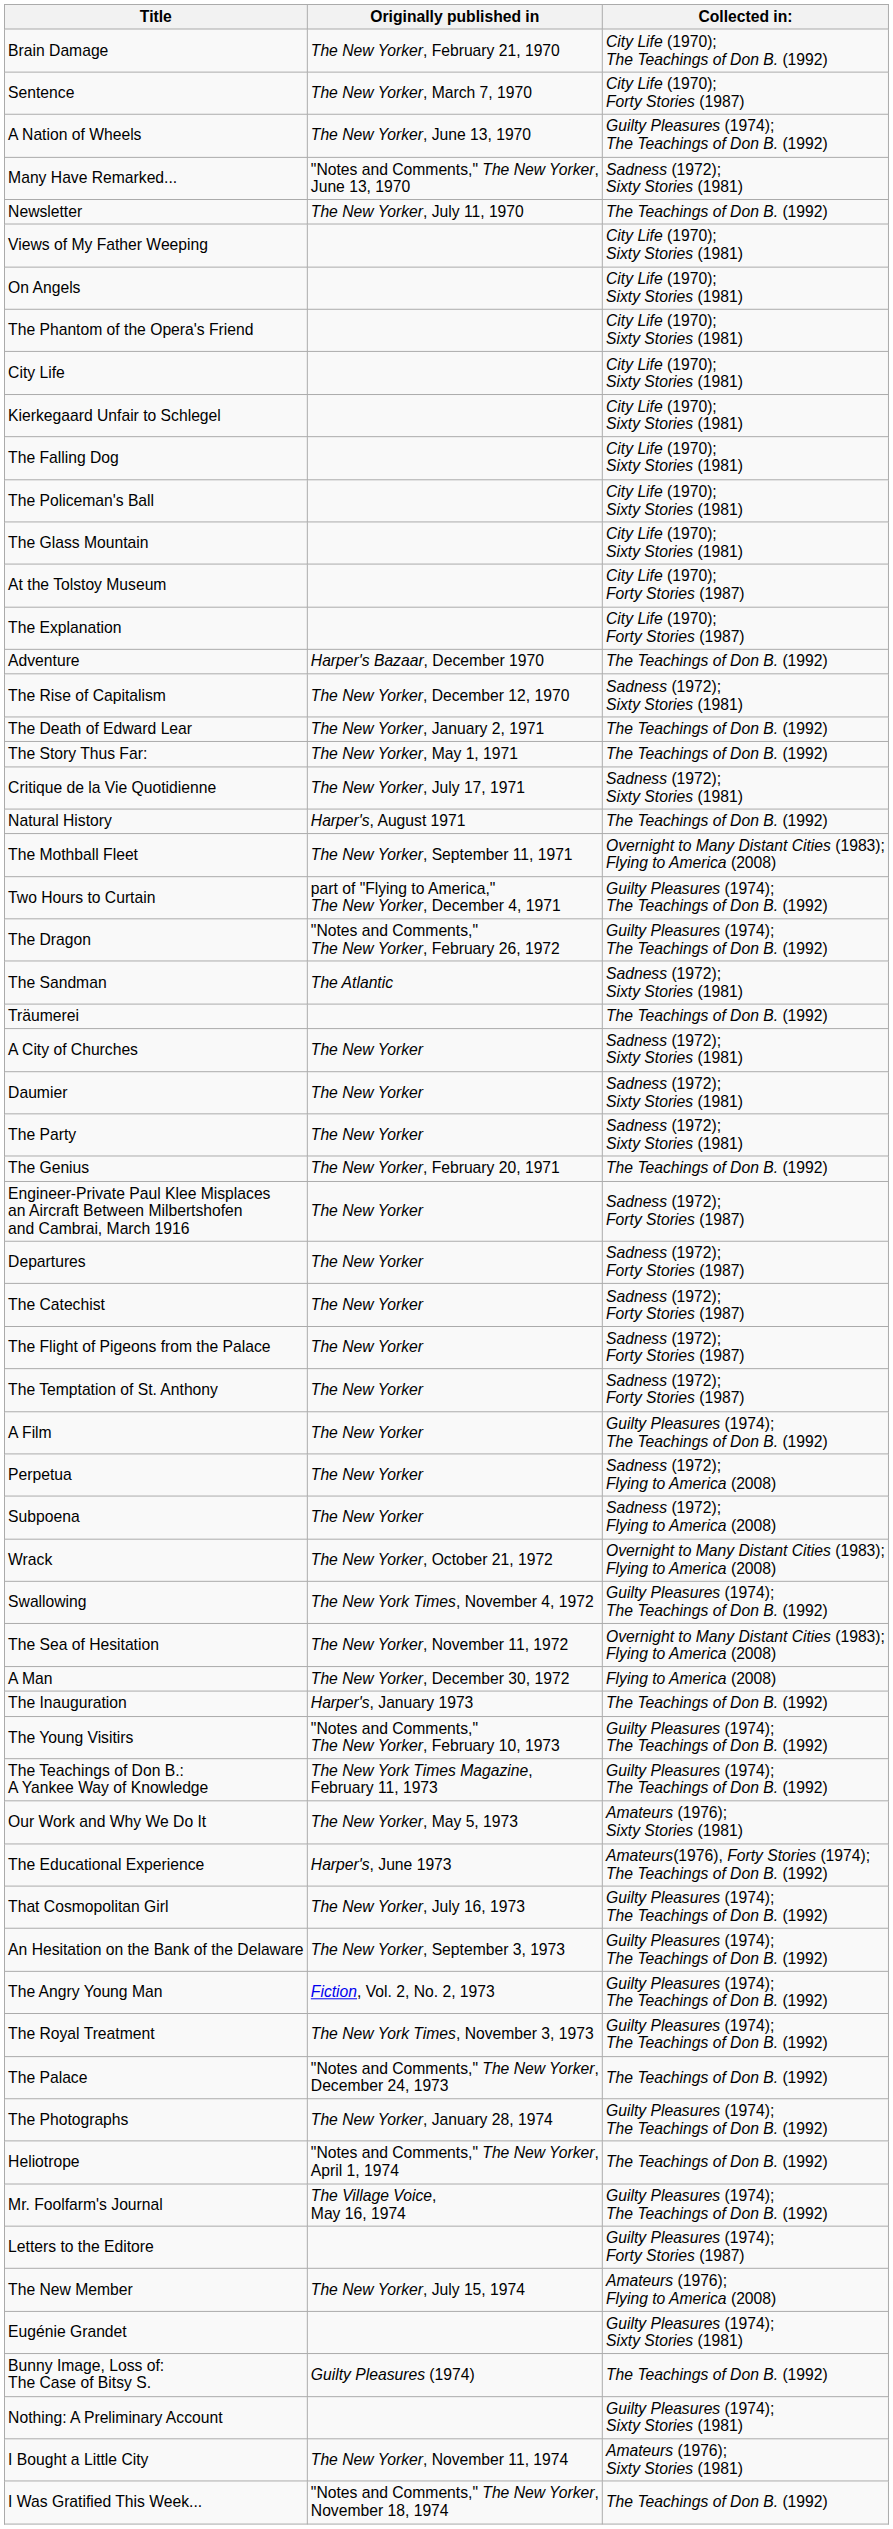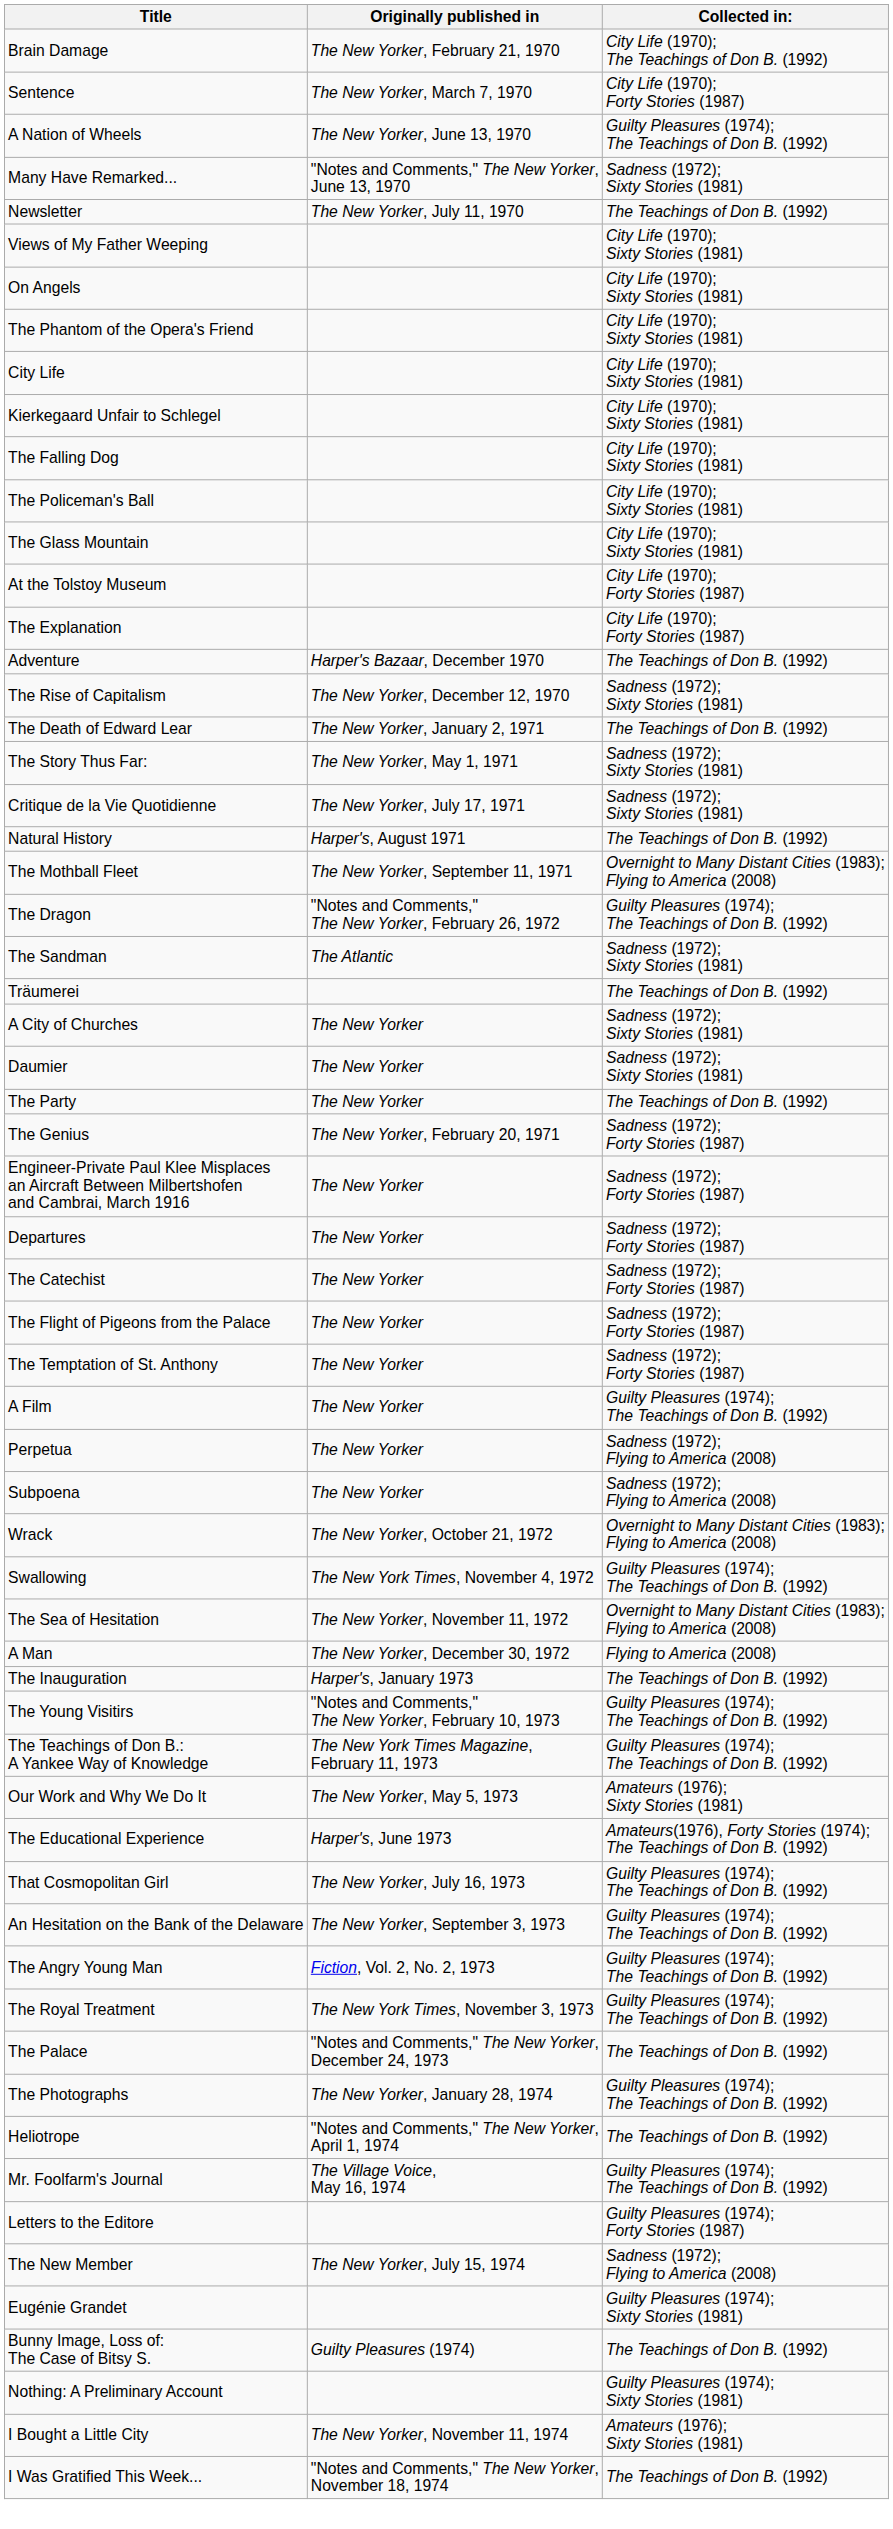 <table class="wikitable">
 <tr>
 <th>Title</th>
 <th>Originally published in</th>
 <th>Collected in:</th>
 </tr>
 <tr>
 <td>Brain Damage</td>
 <td><em>The New Yorker</em>, February 21, 1970</td>
 <td><em>City Life</em> (1970);<br><em>The Teachings of Don B.</em> (1992)</td>
 </tr>
 <tr>
 <td>Sentence</td>
 <td><em>The New Yorker</em>, March 7, 1970</td>
 <td><em>City Life</em> (1970);<br><em>Forty Stories</em> (1987)</td>
 </tr>
 <tr>
 <td>A Nation of Wheels</td>
 <td><em>The New Yorker</em>, June 13, 1970</td>
 <td><em>Guilty Pleasures</em> (1974);<br><em>The Teachings of Don B.</em> (1992)</td>
 </tr>
 <tr>
 <td>Many Have Remarked...</td>
 <td>"Notes and Comments," <em>The New Yorker</em>,<br>June 13, 1970</td>
 <td><em>Sadness</em> (1972);<br><em>Sixty Stories</em> (1981)</td>
 </tr>
 <tr>
 <td>Newsletter</td>
 <td><em>The New Yorker</em>, July 11, 1970</td>
 <td><em>The Teachings of Don B.</em> (1992)</td>
 </tr>
 <tr>
 <td>Views of My Father Weeping</td>
 <td></td>
 <td><em>City Life</em> (1970);<br><em>Sixty Stories</em> (1981)</td>
 </tr>
 <tr>
 <td>On Angels</td>
 <td></td>
 <td><em>City Life</em> (1970);<br><em>Sixty Stories</em> (1981)</td>
 </tr>
 <tr>
 <td>The Phantom of the Opera's Friend</td>
 <td></td>
 <td><em>City Life</em> (1970);<br><em>Sixty Stories</em> (1981)</td>
 </tr>
 <tr>
 <td>City Life</td>
 <td></td>
 <td><em>City Life</em> (1970);<br><em>Sixty Stories</em> (1981)</td>
 </tr>
 <tr>
 <td>Kierkegaard Unfair to Schlegel</td>
 <td></td>
 <td><em>City Life</em> (1970);<br><em>Sixty Stories</em> (1981)</td>
 </tr>
 <tr>
 <td>The Falling Dog</td>
 <td></td>
 <td><em>City Life</em> (1970);<br><em>Sixty Stories</em> (1981)</td>
 </tr>
 <tr>
 <td>The Policeman's Ball</td>
 <td></td>
 <td><em>City Life</em> (1970);<br><em>Sixty Stories</em> (1981)</td>
 </tr>
 <tr>
 <td>The Glass Mountain</td>
 <td></td>
 <td><em>City Life</em> (1970);<br><em>Sixty Stories</em> (1981)</td>
 </tr>
 <tr>
 <td>At the Tolstoy Museum</td>
 <td></td>
 <td><em>City Life</em> (1970);<br><em>Forty Stories</em> (1987)</td>
 </tr>
 <tr>
 <td>The Explanation</td>
 <td></td>
 <td><em>City Life</em> (1970);<br><em>Forty Stories</em> (1987)</td>
 </tr>
 <tr>
 <td>Adventure</td>
 <td><em>Harper's Bazaar</em>, December 1970</td>
 <td><em>The Teachings of Don B.</em> (1992)</td>
 </tr>
 <tr>
 <td>The Rise of Capitalism</td>
 <td><em>The New Yorker</em>, December 12, 1970</td>
 <td><em>Sadness</em> (1972);<br><em>Sixty Stories</em> (1981)</td>
 </tr>
 <tr>
 <td>The Death of Edward Lear</td>
 <td><em>The New Yorker</em>, January 2, 1971</td>
 <td><em>The Teachings of Don B.</em> (1992)</td>
 </tr>
 <tr>
 <td>The Story Thus Far:</td>
 <td><em>The New Yorker</em>, May 1, 1971</td>
-<td><em>The Teachings of Don B.</em> (1992)</td>
+<td><em>Sadness</em> (1972);<br><em>Sixty Stories</em> (1981)</td>
 </tr>
 <tr>
 <td>Critique de la Vie Quotidienne</td>
 <td><em>The New Yorker</em>, July 17, 1971</td>
 <td><em>Sadness</em> (1972);<br><em>Sixty Stories</em> (1981)</td>
 </tr>
 <tr>
 <td>Natural History</td>
 <td><em>Harper's</em>, August 1971</td>
 <td><em>The Teachings of Don B.</em> (1992)</td>
 </tr>
 <tr>
 <td>The Mothball Fleet</td>
 <td><em>The New Yorker</em>, September 11, 1971</td>
 <td><em>Overnight to Many Distant Cities</em> (1983);<br><em>Flying to America</em> (2008)</td>
-</tr>
-<tr>
-<td>Two Hours to Curtain</td>
-<td>part of "Flying to America,"<br><em>The New Yorker</em>, December 4, 1971</td>
-<td><em>Guilty Pleasures</em> (1974);<br><em>The Teachings of Don B.</em> (1992)</td>
 </tr>
 <tr>
 <td>The Dragon</td>
 <td>"Notes and Comments,"<br><em>The New Yorker</em>, February 26, 1972</td>
 <td><em>Guilty Pleasures</em> (1974);<br><em>The Teachings of Don B.</em> (1992)</td>
 </tr>
 <tr>
 <td>The Sandman</td>
 <td><em>The Atlantic</em></td>
 <td><em>Sadness</em> (1972);<br><em>Sixty Stories</em> (1981)</td>
 </tr>
 <tr>
 <td>Träumerei</td>
 <td></td>
 <td><em>The Teachings of Don B.</em> (1992)</td>
 </tr>
 <tr>
 <td>A City of Churches</td>
 <td><em>The New Yorker</em></td>
 <td><em>Sadness</em> (1972);<br><em>Sixty Stories</em> (1981)</td>
 </tr>
 <tr>
 <td>Daumier</td>
 <td><em>The New Yorker</em></td>
 <td><em>Sadness</em> (1972);<br><em>Sixty Stories</em> (1981)</td>
 </tr>
 <tr>
 <td>The Party</td>
 <td><em>The New Yorker</em></td>
-<td><em>Sadness</em> (1972);<br><em>Sixty Stories</em> (1981)</td>
+<td><em>The Teachings of Don B.</em> (1992)</td>
 </tr>
 <tr>
 <td>The Genius</td>
 <td><em>The New Yorker</em>, February 20, 1971</td>
-<td><em>The Teachings of Don B.</em> (1992)</td>
+<td><em>Sadness</em> (1972);<br><em>Forty Stories</em> (1987)</td>
 </tr>
 <tr>
 <td>Engineer-Private Paul Klee Misplaces<br>an Aircraft Between Milbertshofen<br>and Cambrai, March 1916</td>
 <td><em>The New Yorker</em></td>
 <td><em>Sadness</em> (1972);<br><em>Forty Stories</em> (1987)</td>
 </tr>
 <tr>
 <td>Departures</td>
 <td><em>The New Yorker</em></td>
 <td><em>Sadness</em> (1972);<br><em>Forty Stories</em> (1987)</td>
 </tr>
 <tr>
 <td>The Catechist</td>
 <td><em>The New Yorker</em></td>
 <td><em>Sadness</em> (1972);<br><em>Forty Stories</em> (1987)</td>
 </tr>
 <tr>
 <td>The Flight of Pigeons from the Palace</td>
 <td><em>The New Yorker</em></td>
 <td><em>Sadness</em> (1972);<br><em>Forty Stories</em> (1987)</td>
 </tr>
 <tr>
 <td>The Temptation of St. Anthony</td>
 <td><em>The New Yorker</em></td>
 <td><em>Sadness</em> (1972);<br><em>Forty Stories</em> (1987)</td>
 </tr>
 <tr>
 <td>A Film</td>
 <td><em>The New Yorker</em></td>
 <td><em>Guilty Pleasures</em> (1974);<br><em>The Teachings of Don B.</em> (1992)</td>
 </tr>
 <tr>
 <td>Perpetua</td>
 <td><em>The New Yorker</em></td>
 <td><em>Sadness</em> (1972);<br><em>Flying to America</em> (2008)</td>
 </tr>
 <tr>
 <td>Subpoena</td>
 <td><em>The New Yorker</em></td>
 <td><em>Sadness</em> (1972);<br><em>Flying to America</em> (2008)</td>
 </tr>
 <tr>
 <td>Wrack</td>
 <td><em>The New Yorker</em>, October 21, 1972</td>
 <td><em>Overnight to Many Distant Cities</em> (1983);<br><em>Flying to America</em> (2008)</td>
 </tr>
 <tr>
 <td>Swallowing</td>
 <td><em>The New York Times</em>, November 4, 1972</td>
 <td><em>Guilty Pleasures</em> (1974);<br><em>The Teachings of Don B.</em> (1992)</td>
 </tr>
 <tr>
 <td>The Sea of Hesitation</td>
 <td><em>The New Yorker</em>, November 11, 1972</td>
 <td><em>Overnight to Many Distant Cities</em> (1983);<br><em>Flying to America</em> (2008)</td>
 </tr>
 <tr>
 <td>A Man</td>
 <td><em>The New Yorker</em>, December 30, 1972</td>
 <td><em>Flying to America</em> (2008)</td>
 </tr>
 <tr>
 <td>The Inauguration</td>
 <td><em>Harper's</em>, January 1973</td>
 <td><em>The Teachings of Don B.</em> (1992)</td>
 </tr>
 <tr>
 <td>The Young Visitirs</td>
 <td>"Notes and Comments,"<br><em>The New Yorker</em>, February 10, 1973</td>
 <td><em>Guilty Pleasures</em> (1974);<br><em>The Teachings of Don B.</em> (1992)</td>
 </tr>
 <tr>
 <td>The Teachings of Don B.:<br>A Yankee Way of Knowledge</td>
 <td><em>The New York Times Magazine</em>,<br>February 11, 1973</td>
 <td><em>Guilty Pleasures</em> (1974);<br><em>The Teachings of Don B.</em> (1992)</td>
 </tr>
 <tr>
 <td>Our Work and Why We Do It</td>
 <td><em>The New Yorker</em>, May 5, 1973</td>
 <td><em>Amateurs</em> (1976);<br><em>Sixty Stories</em> (1981)</td>
 </tr>
 <tr>
 <td>The Educational Experience</td>
 <td><em>Harper's</em>, June 1973</td>
 <td><em>Amateurs</em>(1976), <em>Forty Stories</em> (1974);<br><em>The Teachings of Don B.</em> (1992)</td>
 </tr>
 <tr>
 <td>That Cosmopolitan Girl</td>
 <td><em>The New Yorker</em>, July 16, 1973</td>
 <td><em>Guilty Pleasures</em> (1974);<br><em>The Teachings of Don B.</em> (1992)</td>
 </tr>
 <tr>
 <td>An Hesitation on the Bank of the Delaware</td>
 <td><em>The New Yorker</em>, September 3, 1973</td>
 <td><em>Guilty Pleasures</em> (1974);<br><em>The Teachings of Don B.</em> (1992)</td>
 </tr>
 <tr>
 <td>The Angry Young Man</td>
 <td><em><a href='#'>Fiction</a></em>, Vol. 2, No. 2, 1973</td>
 <td><em>Guilty Pleasures</em> (1974);<br><em>The Teachings of Don B.</em> (1992)</td>
 </tr>
 <tr>
 <td>The Royal Treatment</td>
 <td><em>The New York Times</em>, November 3, 1973</td>
 <td><em>Guilty Pleasures</em> (1974);<br><em>The Teachings of Don B.</em> (1992)</td>
 </tr>
 <tr>
 <td>The Palace</td>
 <td>"Notes and Comments," <em>The New Yorker</em>,<br>December 24, 1973</td>
 <td><em>The Teachings of Don B.</em> (1992)</td>
 </tr>
 <tr>
 <td>The Photographs</td>
 <td><em>The New Yorker</em>, January 28, 1974</td>
 <td><em>Guilty Pleasures</em> (1974);<br><em>The Teachings of Don B.</em> (1992)</td>
 </tr>
 <tr>
 <td>Heliotrope</td>
 <td>"Notes and Comments," <em>The New Yorker</em>,<br>April 1, 1974</td>
 <td><em>The Teachings of Don B.</em> (1992)</td>
 </tr>
 <tr>
 <td>Mr. Foolfarm's Journal</td>
 <td><em>The Village Voice</em>, <br>May 16, 1974</td>
 <td><em>Guilty Pleasures</em> (1974);<br><em>The Teachings of Don B.</em> (1992)</td>
 </tr>
 <tr>
 <td>Letters to the Editore</td>
 <td></td>
 <td><em>Guilty Pleasures</em> (1974);<br><em>Forty Stories</em> (1987)</td>
 </tr>
 <tr>
 <td>The New Member</td>
 <td><em>The New Yorker</em>, July 15, 1974</td>
-<td><em>Amateurs</em> (1976);<br><em>Flying to America</em> (2008)</td>
+<td><em>Sadness</em> (1972);<br><em>Flying to America</em> (2008)</td>
 </tr>
 <tr>
 <td>Eugénie Grandet</td>
 <td></td>
 <td><em>Guilty Pleasures</em> (1974);<br><em>Sixty Stories</em> (1981)</td>
 </tr>
 <tr>
 <td>Bunny Image, Loss of:<br>The Case of Bitsy S.</td>
 <td><em>Guilty Pleasures</em> (1974)</td>
 <td><em>The Teachings of Don B.</em> (1992)</td>
 </tr>
 <tr>
 <td>Nothing: A Preliminary Account</td>
 <td></td>
 <td><em>Guilty Pleasures</em> (1974);<br><em>Sixty Stories</em> (1981)</td>
 </tr>
 <tr>
 <td>I Bought a Little City</td>
 <td><em>The New Yorker</em>, November 11, 1974</td>
 <td><em>Amateurs</em> (1976);<br><em>Sixty Stories</em> (1981)</td>
 </tr>
 <tr>
 <td>I Was Gratified This Week...</td>
 <td>"Notes and Comments," <em>The New Yorker</em>,<br>November 18, 1974</td>
 <td><em>The Teachings of Don B.</em> (1992)</td>
 </tr>
 </table>
